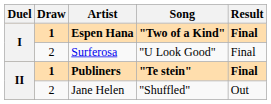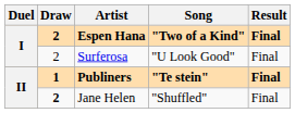 <table class="sortable wikitable" style="margin: 1em auto 1em auto; text-align:center;">
 <tr>
 <th>Duel</th>
 <th>Draw</th>
 <th>Artist</th>
 <th>Song</th>
 <th>Result</th>
 </tr>
 <tr style="font-weight:bold; background:navajowhite;">
 <th scope="row" rowspan="2">I</th>
-<td>1</td>
+<td>2</td>
 <td align="left">Espen Hana</td>
 <td align="left">"Two of a Kind"</td>
 <td style="text-align:left;">Final</td>
 </tr>
 <tr>
 <td>2</td>
 <td align="left"><a href='#'>Surferosa</a></td>
 <td align="left">"U Look Good"</td>
 <td style="text-align:left;">Final</td>
 </tr>
 <tr style="font-weight:bold; background:navajowhite;">
 <th scope="row" rowspan="2">II</th>
 <td>1</td>
 <td align="left">Publiners</td>
 <td align="left">"Te stein"</td>
 <td style="text-align:left;">Final</td>
 </tr>
 <tr>
-<td>2</td>
+<td><strong>2</strong></td>
 <td align="left">Jane Helen</td>
 <td align="left">"Shuffled"</td>
-<td style="text-align:left;">Out</td>
+<td style="text-align:left;">Final</td>
 </tr>
 </table>
